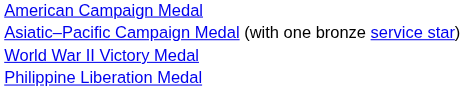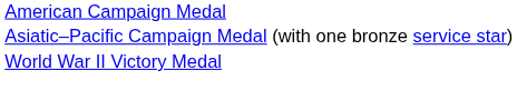 <table>
 <tr>
 <td></td>
 <td><a href='#'>American Campaign Medal</a></td>
 </tr>
 <tr>
 <td></td>
 <td><a href='#'>Asiatic–Pacific Campaign Medal</a> (with one bronze <a href='#'>service star</a>)</td>
 </tr>
 <tr>
 <td></td>
 <td><a href='#'>World War II Victory Medal</a></td>
 </tr>
-<tr>
-<td></td>
-<td><a href='#'>Philippine Liberation Medal</a></td>
-</tr>
 </table>
